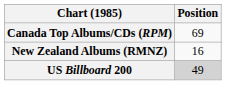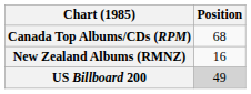 <table class="wikitable sortable plainrowheaders" style="text-align:center">
 <tr>
 <th scope="col">Chart (1985)</th>
 <th scope="col">Position</th>
 </tr>
 <tr>
 <th scope="row">Canada Top Albums/CDs (<em>RPM</em>)</th>
-<td>69</td>
+<td>68</td>
 </tr>
 <tr>
 <th scope="row">New Zealand Albums (RMNZ)</th>
 <td>16</td>
 </tr>
 <tr>
 <th scope="row">US <em>Billboard</em> 200</th>
 <td style="background: lightgrey;">49</td>
 </tr>
 </table>
